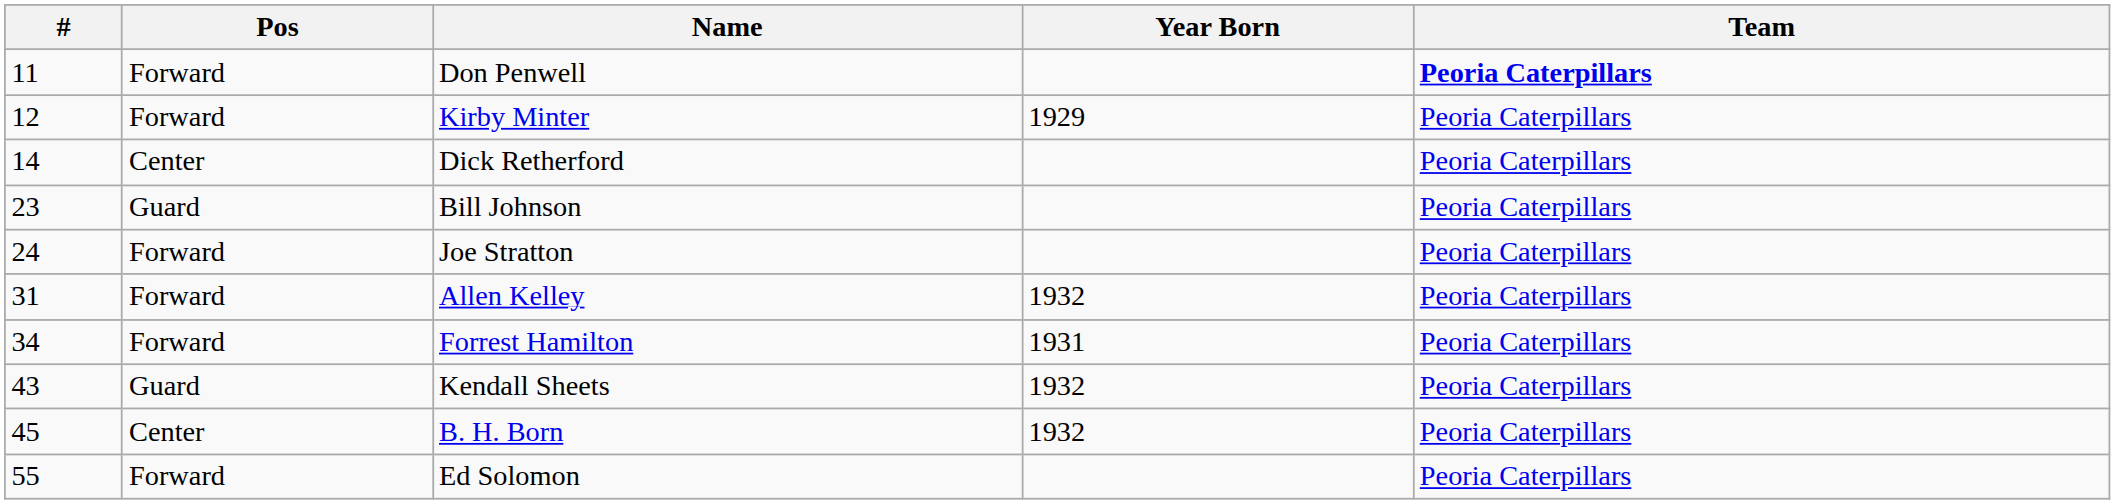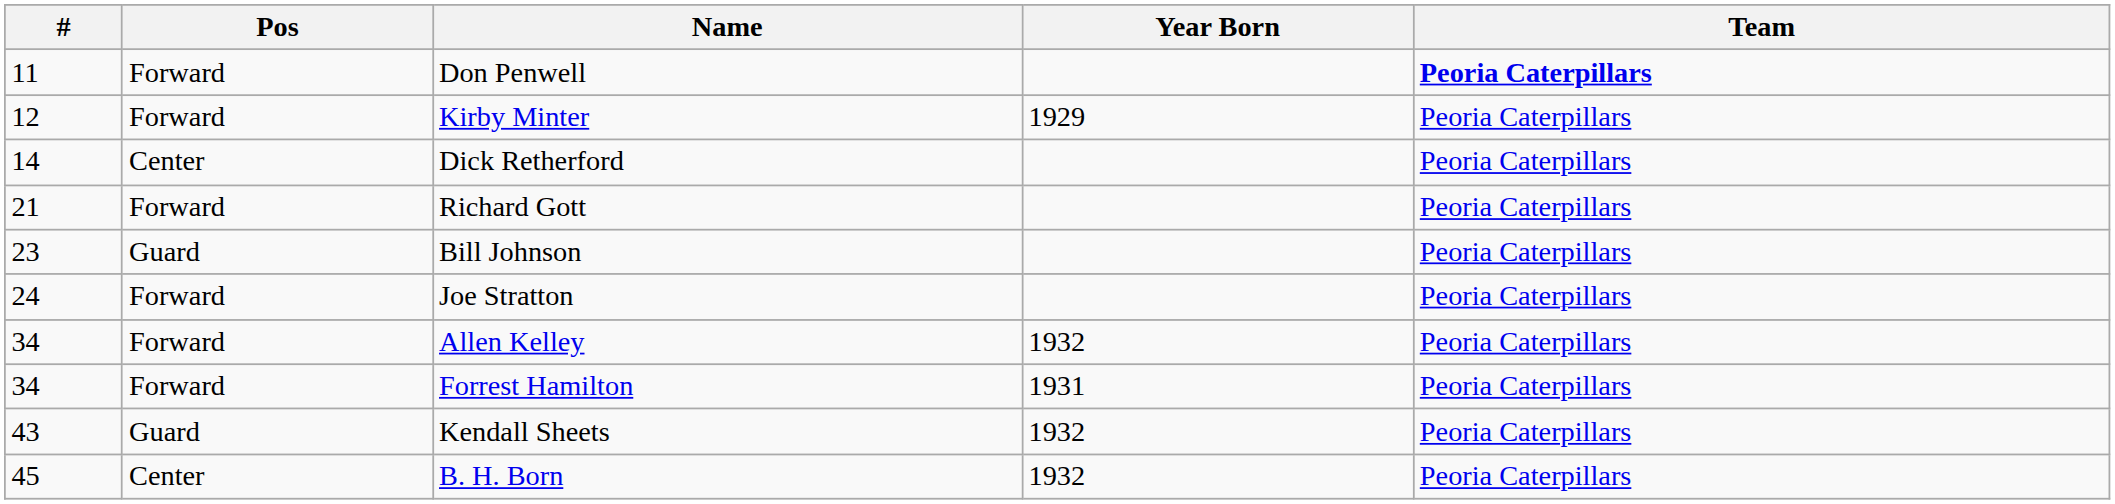 <table class="wikitable" width=60%>
 <tr>
 <th>#</th>
 <th>Pos</th>
 <th>Name</th>
 <th>Year Born</th>
 <th>Team</th>
 </tr>
 <tr>
 <td>11</td>
 <td>Forward</td>
 <td>Don Penwell</td>
 <td></td>
 <td><strong> <a href='#'>Peoria Caterpillars</a></strong></td>
 </tr>
 <tr>
 <td>12</td>
 <td>Forward</td>
 <td><a href='#'>Kirby Minter</a></td>
 <td>1929</td>
 <td> <a href='#'>Peoria Caterpillars</a></td>
 </tr>
 <tr>
 <td>14</td>
 <td>Center</td>
 <td>Dick Retherford</td>
 <td></td>
 <td> <a href='#'>Peoria Caterpillars</a></td>
 </tr>
 <tr>
+<td>21</td>
+<td>Forward</td>
+<td>Richard Gott</td>
+<td></td>
+<td> <a href='#'>Peoria Caterpillars</a></td>
+</tr>
+<tr>
 <td>23</td>
 <td>Guard</td>
 <td>Bill Johnson</td>
 <td></td>
 <td> <a href='#'>Peoria Caterpillars</a></td>
 </tr>
 <tr>
 <td>24</td>
 <td>Forward</td>
 <td>Joe Stratton</td>
 <td></td>
 <td> <a href='#'>Peoria Caterpillars</a></td>
 </tr>
 <tr>
-<td>31</td>
+<td>34</td>
 <td>Forward</td>
 <td><a href='#'>Allen Kelley</a></td>
 <td>1932</td>
 <td> <a href='#'>Peoria Caterpillars</a></td>
 </tr>
 <tr>
 <td>34</td>
 <td>Forward</td>
 <td><a href='#'>Forrest Hamilton</a></td>
 <td>1931</td>
 <td> <a href='#'>Peoria Caterpillars</a></td>
 </tr>
 <tr>
 <td>43</td>
 <td>Guard</td>
 <td>Kendall Sheets</td>
 <td>1932</td>
 <td> <a href='#'>Peoria Caterpillars</a></td>
 </tr>
 <tr>
 <td>45</td>
 <td>Center</td>
 <td><a href='#'>B. H. Born</a></td>
 <td>1932</td>
 <td> <a href='#'>Peoria Caterpillars</a></td>
 </tr>
-<tr>
-<td>55</td>
-<td>Forward</td>
-<td>Ed Solomon</td>
-<td></td>
-<td> <a href='#'>Peoria Caterpillars</a></td>
-</tr>
 </table>
